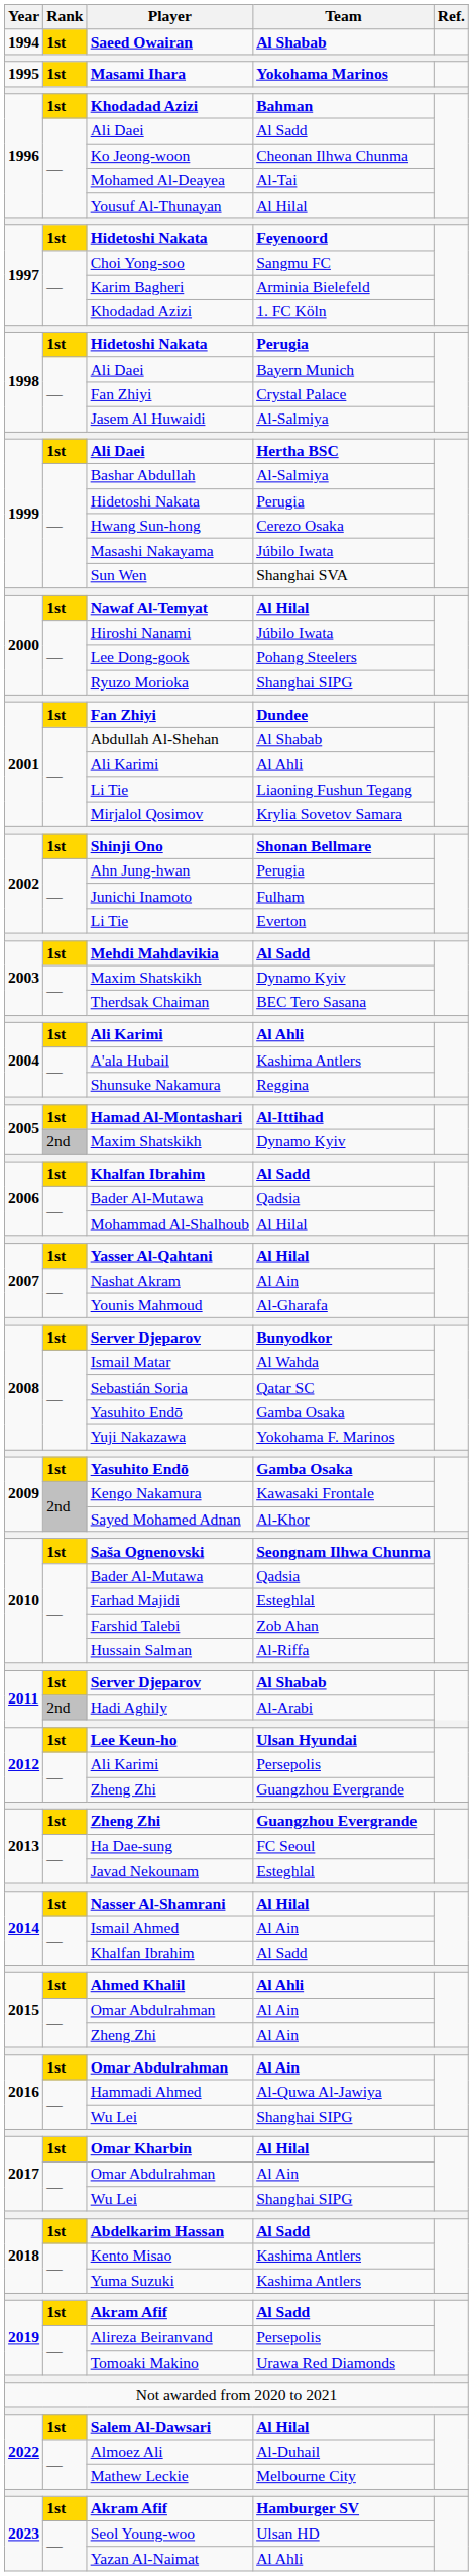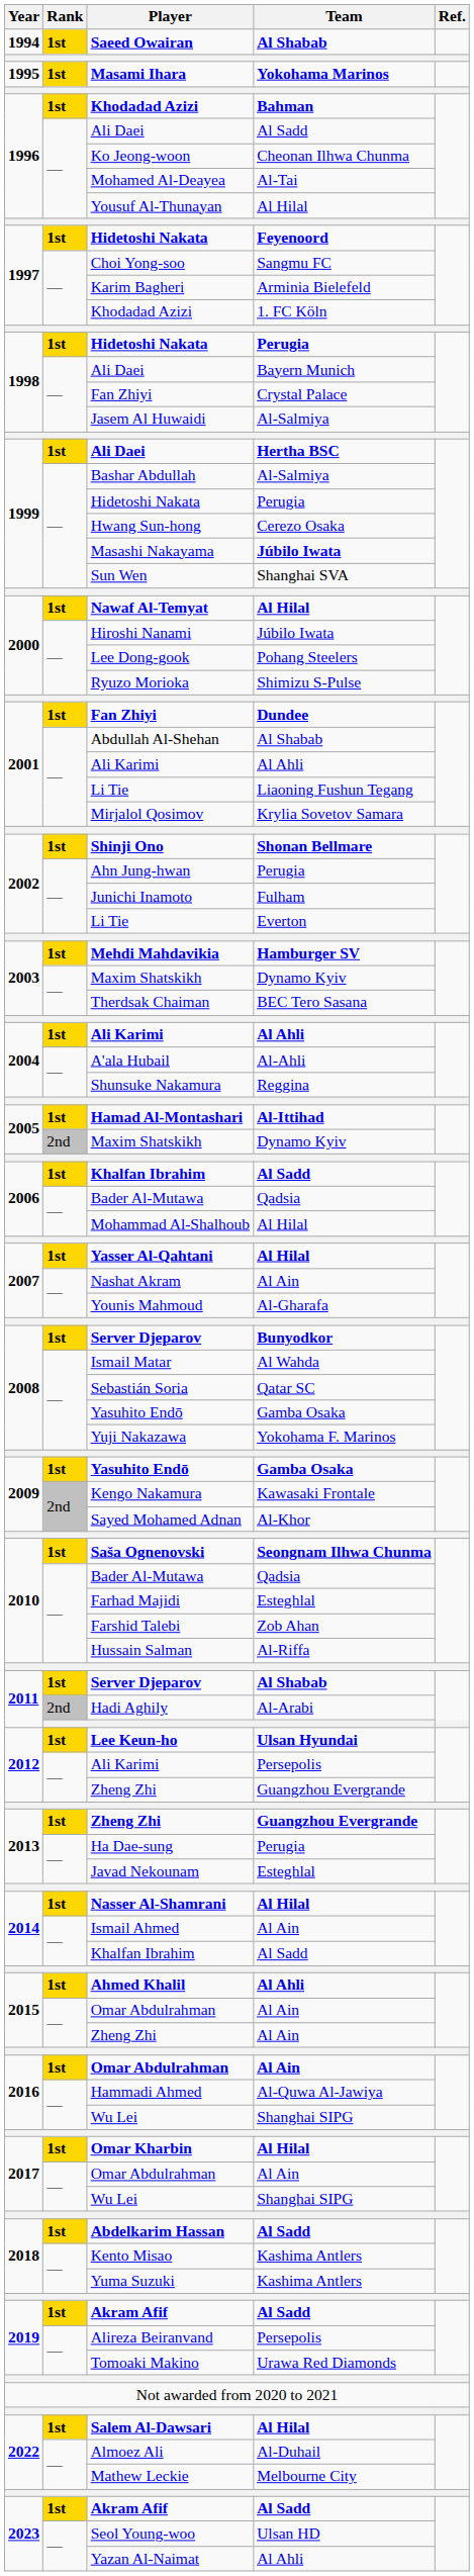 <table class="wikitable">
 <tr>
 <th>Year</th>
 <th>Rank</th>
 <th>Player</th>
 <th>Team</th>
 <th>Ref.</th>
 </tr>
 <tr>
 <td><strong>1994</strong></td>
 <td scope=col style="background-color: gold"><strong>1st</strong></td>
 <td> <strong><a href='#'>Saeed Owairan</a></strong></td>
 <td> <strong><a href='#'>Al Shabab</a></strong></td>
 <td></td>
 </tr>
 <tr>
 <th colspan="5"></th>
 </tr>
 <tr>
 <td><strong>1995</strong></td>
 <td scope=col style="background-color: gold"><strong>1st</strong></td>
 <td> <strong><a href='#'>Masami Ihara</a></strong></td>
 <td> <strong><a href='#'>Yokohama Marinos</a></strong></td>
 <td></td>
 </tr>
 <tr>
 <th colspan="5"></th>
 </tr>
 <tr>
 <td rowspan="5"><strong>1996</strong></td>
 <td scope=col style="background-color: gold"><strong>1st</strong></td>
 <td> <strong><a href='#'>Khodadad Azizi</a></strong></td>
 <td> <strong><a href='#'>Bahman</a></strong></td>
 <td rowspan="5"></td>
 </tr>
 <tr>
 <td rowspan="4" scope="col">—</td>
 <td> <a href='#'>Ali Daei</a></td>
 <td> <a href='#'>Al Sadd</a></td>
 </tr>
 <tr>
 <td> <a href='#'>Ko Jeong-woon</a></td>
 <td> <a href='#'>Cheonan Ilhwa Chunma</a></td>
 </tr>
 <tr>
 <td> <a href='#'>Mohamed Al-Deayea</a></td>
 <td> <a href='#'>Al-Tai</a></td>
 </tr>
 <tr>
 <td> <a href='#'>Yousuf Al-Thunayan</a></td>
 <td> <a href='#'>Al Hilal</a></td>
 </tr>
 <tr>
 <th colspan="5"></th>
 </tr>
 <tr>
 <td rowspan="4"><strong>1997</strong></td>
 <td scope=col style="background-color: gold"><strong>1st</strong></td>
 <td> <strong><a href='#'>Hidetoshi Nakata</a></strong></td>
 <td> <strong><a href='#'>Feyenoord</a></strong></td>
 <td rowspan="4"></td>
 </tr>
 <tr>
 <td rowspan="3" scope="col">—</td>
 <td> <a href='#'>Choi Yong-soo</a></td>
 <td> <a href='#'>Sangmu FC</a></td>
 </tr>
 <tr>
 <td> <a href='#'>Karim Bagheri</a></td>
 <td> <a href='#'>Arminia Bielefeld</a></td>
 </tr>
 <tr>
 <td> <a href='#'>Khodadad Azizi</a></td>
 <td> <a href='#'>1. FC Köln</a></td>
 </tr>
 <tr>
 <th colspan="5"></th>
 </tr>
 <tr>
 <td rowspan="4"><strong>1998</strong></td>
 <td scope=col style="background-color: gold"><strong>1st</strong></td>
 <td> <strong><a href='#'>Hidetoshi Nakata</a></strong></td>
 <td> <strong><a href='#'>Perugia</a></strong></td>
 <td rowspan="4"></td>
 </tr>
 <tr>
 <td rowspan="3" scope="col">—</td>
 <td> <a href='#'>Ali Daei</a></td>
 <td> <a href='#'>Bayern Munich</a></td>
 </tr>
 <tr>
 <td> <a href='#'>Fan Zhiyi</a></td>
 <td> <a href='#'>Crystal Palace</a></td>
 </tr>
 <tr>
 <td> <a href='#'>Jasem Al Huwaidi</a></td>
 <td> <a href='#'>Al-Salmiya</a></td>
 </tr>
 <tr>
 <th colspan="5"></th>
 </tr>
 <tr>
 <td rowspan="6"><strong>1999</strong></td>
 <td scope=col style="background-color: gold"><strong>1st</strong></td>
 <td> <strong><a href='#'>Ali Daei</a></strong></td>
 <td> <strong><a href='#'>Hertha BSC</a></strong></td>
 <td rowspan="6"></td>
 </tr>
 <tr>
 <td scope=col rowspan="5">—</td>
 <td> <a href='#'>Bashar Abdullah</a></td>
 <td> <a href='#'>Al-Salmiya</a></td>
 </tr>
 <tr>
 <td> <a href='#'>Hidetoshi Nakata</a></td>
 <td> <a href='#'>Perugia</a></td>
 </tr>
 <tr>
 <td> <a href='#'>Hwang Sun-hong</a></td>
 <td> <a href='#'>Cerezo Osaka</a></td>
 </tr>
 <tr>
 <td> <a href='#'>Masashi Nakayama</a></td>
-<td> <a href='#'>Júbilo Iwata</a></td>
+<td><strong> <a href='#'>Júbilo Iwata</a></strong></td>
 </tr>
 <tr>
 <td> <a href='#'>Sun Wen</a></td>
 <td> Shanghai SVA</td>
 </tr>
 <tr>
 <th colspan="5"></th>
 </tr>
 <tr>
 <td rowspan="4"><strong>2000</strong></td>
 <td scope=col style="background-color: gold"><strong>1st</strong></td>
 <td> <strong><a href='#'>Nawaf Al-Temyat</a></strong></td>
 <td> <strong><a href='#'>Al Hilal</a></strong></td>
 <td rowspan="4"></td>
 </tr>
 <tr>
 <td scope=col rowspan="3">—</td>
 <td> <a href='#'>Hiroshi Nanami</a></td>
 <td> <a href='#'>Júbilo Iwata</a></td>
 </tr>
 <tr>
 <td> <a href='#'>Lee Dong-gook</a></td>
 <td> <a href='#'>Pohang Steelers</a></td>
 </tr>
 <tr>
 <td> <a href='#'>Ryuzo Morioka</a></td>
-<td> <a href='#'>Shanghai SIPG</a></td>
+<td> <a href='#'>Shimizu S-Pulse</a></td>
 </tr>
 <tr>
 <th colspan="5"></th>
 </tr>
 <tr>
 <td rowspan="5"><strong>2001</strong></td>
 <td scope=col style="background-color: gold"><strong>1st</strong></td>
 <td> <strong><a href='#'>Fan Zhiyi</a></strong></td>
 <td> <strong><a href='#'>Dundee</a></strong></td>
 <td rowspan="5"></td>
 </tr>
 <tr>
 <td rowspan="4" scope="col">—</td>
 <td> Abdullah Al-Shehan</td>
 <td> <a href='#'>Al Shabab</a></td>
 </tr>
 <tr>
 <td> <a href='#'>Ali Karimi</a></td>
 <td> <a href='#'>Al Ahli</a></td>
 </tr>
 <tr>
 <td> <a href='#'>Li Tie</a></td>
 <td> <a href='#'>Liaoning Fushun Tegang</a></td>
 </tr>
 <tr>
 <td> <a href='#'>Mirjalol Qosimov</a></td>
 <td> <a href='#'>Krylia Sovetov Samara</a></td>
 </tr>
 <tr>
 <th colspan="5"></th>
 </tr>
 <tr>
 <td rowspan="4"><strong>2002</strong></td>
 <td scope=col style="background-color: gold"><strong>1st</strong></td>
 <td> <strong><a href='#'>Shinji Ono</a></strong></td>
 <td> <strong><a href='#'>Shonan Bellmare</a></strong></td>
 <td rowspan="4"></td>
 </tr>
 <tr>
 <td scope=col rowspan="3">—</td>
 <td> <a href='#'>Ahn Jung-hwan</a></td>
 <td> <a href='#'>Perugia</a></td>
 </tr>
 <tr>
 <td> <a href='#'>Junichi Inamoto</a></td>
 <td> <a href='#'>Fulham</a></td>
 </tr>
 <tr>
 <td> <a href='#'>Li Tie</a></td>
 <td> <a href='#'>Everton</a></td>
 </tr>
 <tr>
 <th colspan="5"></th>
 </tr>
 <tr>
 <td rowspan="3"><strong>2003</strong></td>
 <td scope=col style="background-color: gold"><strong>1st</strong></td>
 <td> <strong><a href='#'>Mehdi Mahdavikia</a></strong></td>
-<td> <strong><a href='#'>Al Sadd</a></strong></td>
+<td> <strong><a href='#'>Hamburger SV</a></strong></td>
 <td rowspan="3"></td>
 </tr>
 <tr>
 <td scope=col rowspan="2">—</td>
 <td> <a href='#'>Maxim Shatskikh</a></td>
 <td> <a href='#'>Dynamo Kyiv</a></td>
 </tr>
 <tr>
 <td> <a href='#'>Therdsak Chaiman</a></td>
 <td> <a href='#'>BEC Tero Sasana</a></td>
 </tr>
 <tr>
 <th colspan="5"></th>
 </tr>
 <tr>
 <td rowspan="3"><strong>2004</strong></td>
 <td scope=col style="background-color: gold"><strong>1st</strong></td>
 <td> <strong><a href='#'>Ali Karimi</a></strong></td>
 <td> <strong><a href='#'>Al Ahli</a></strong></td>
 <td rowspan="3"></td>
 </tr>
 <tr>
 <td scope=col rowspan="2">—</td>
 <td> <a href='#'>A'ala Hubail</a></td>
-<td> <a href='#'>Kashima Antlers</a></td>
+<td> <a href='#'>Al-Ahli</a></td>
 </tr>
 <tr>
 <td> <a href='#'>Shunsuke Nakamura</a></td>
 <td> <a href='#'>Reggina</a></td>
 </tr>
 <tr>
 <th colspan="5"></th>
 </tr>
 <tr>
 <td rowspan="2"><strong>2005</strong></td>
 <td scope=col style="background-color: gold"><strong>1st</strong></td>
 <td> <strong><a href='#'>Hamad Al-Montashari</a></strong></td>
 <td> <strong><a href='#'>Al-Ittihad</a></strong></td>
 <td rowspan="2"></td>
 </tr>
 <tr>
 <td scope=col style="background-color: silver">2nd</td>
 <td> <a href='#'>Maxim Shatskikh</a></td>
 <td> <a href='#'>Dynamo Kyiv</a></td>
 </tr>
 <tr>
 <th colspan="5"></th>
 </tr>
 <tr>
 <td rowspan="3"><strong>2006</strong></td>
 <td scope=col style="background-color: gold"><strong>1st</strong></td>
 <td> <strong><a href='#'>Khalfan Ibrahim</a></strong></td>
 <td> <strong><a href='#'>Al Sadd</a></strong></td>
 <td rowspan="3"></td>
 </tr>
 <tr>
 <td scope=col rowspan="2">—</td>
 <td> <a href='#'>Bader Al-Mutawa</a></td>
 <td> <a href='#'>Qadsia</a></td>
 </tr>
 <tr>
 <td> <a href='#'>Mohammad Al-Shalhoub</a></td>
 <td> <a href='#'>Al Hilal</a></td>
 </tr>
 <tr>
 <th colspan="5"></th>
 </tr>
 <tr>
 <td rowspan="3"><strong>2007</strong></td>
 <td scope=col style="background-color: gold"><strong>1st</strong></td>
 <td> <strong><a href='#'>Yasser Al-Qahtani</a></strong></td>
 <td> <strong><a href='#'>Al Hilal</a></strong></td>
 <td rowspan="3"></td>
 </tr>
 <tr>
 <td scope=col rowspan="2">—</td>
 <td> <a href='#'>Nashat Akram</a></td>
 <td> <a href='#'>Al Ain</a></td>
 </tr>
 <tr>
 <td> <a href='#'>Younis Mahmoud</a></td>
 <td> <a href='#'>Al-Gharafa</a></td>
 </tr>
 <tr>
 <th colspan="5"></th>
 </tr>
 <tr>
 <td rowspan="5"><strong>2008</strong></td>
 <td scope=col style="background-color: gold"><strong>1st</strong></td>
 <td> <strong><a href='#'>Server Djeparov</a></strong></td>
 <td> <strong><a href='#'>Bunyodkor</a></strong></td>
 <td rowspan="5"></td>
 </tr>
 <tr>
 <td scope=col rowspan="4">—</td>
 <td> <a href='#'>Ismail Matar</a></td>
 <td> <a href='#'>Al Wahda</a></td>
 </tr>
 <tr>
 <td> <a href='#'>Sebastián Soria</a></td>
 <td> <a href='#'>Qatar SC</a></td>
 </tr>
 <tr>
 <td> <a href='#'>Yasuhito Endō</a></td>
 <td> <a href='#'>Gamba Osaka</a></td>
 </tr>
 <tr>
 <td> <a href='#'>Yuji Nakazawa</a></td>
 <td> <a href='#'>Yokohama F. Marinos</a></td>
 </tr>
 <tr>
 <th colspan="5"></th>
 </tr>
 <tr>
 <td rowspan="3"><strong>2009</strong></td>
 <td scope=col style="background-color: gold"><strong>1st</strong></td>
 <td> <strong><a href='#'>Yasuhito Endō</a></strong></td>
 <td> <strong><a href='#'>Gamba Osaka</a></strong></td>
 <td rowspan="3"></td>
 </tr>
 <tr>
 <td rowspan="2" scope=col style="background-color: silver">2nd</td>
 <td> <a href='#'>Kengo Nakamura</a></td>
 <td> <a href='#'>Kawasaki Frontale</a></td>
 </tr>
 <tr>
 <td> <a href='#'>Sayed Mohamed Adnan</a></td>
 <td> <a href='#'>Al-Khor</a></td>
 </tr>
 <tr>
 <th colspan="5"></th>
 </tr>
 <tr>
 <td rowspan="5"><strong>2010</strong></td>
 <td scope=col style="background-color: gold"><strong>1st</strong></td>
 <td> <strong><a href='#'>Saša Ognenovski</a></strong></td>
 <td> <strong><a href='#'>Seongnam Ilhwa Chunma</a></strong></td>
 <td rowspan="5"></td>
 </tr>
 <tr>
 <td rowspan="4" scope="col">—</td>
 <td> <a href='#'>Bader Al-Mutawa</a></td>
 <td> <a href='#'>Qadsia</a></td>
 </tr>
 <tr>
 <td> <a href='#'>Farhad Majidi</a></td>
 <td> <a href='#'>Esteghlal</a></td>
 </tr>
 <tr>
 <td> <a href='#'>Farshid Talebi</a></td>
 <td> <a href='#'>Zob Ahan</a></td>
 </tr>
 <tr>
 <td> <a href='#'>Hussain Salman</a></td>
 <td> <a href='#'>Al-Riffa</a></td>
 </tr>
 <tr>
 <th colspan="5"></th>
 </tr>
 <tr>
 <td rowspan="3"><strong><a href='#'>2011</a></strong></td>
 <td scope=col style="background-color: gold"><strong>1st</strong></td>
 <td> <strong><a href='#'>Server Djeparov</a></strong></td>
 <td> <strong><a href='#'>Al Shabab</a></strong></td>
 <td rowspan="3"></td>
 </tr>
 <tr>
 <td scope=col style="background-color: silver">2nd</td>
 <td> <a href='#'>Hadi Aghily</a></td>
 <td> <a href='#'>Al-Arabi</a></td>
 </tr>
 <tr>
 <th colspan="4"></th>
 </tr>
 <tr>
 <td rowspan="3"><strong><a href='#'>2012</a></strong></td>
 <td scope=col style="background-color: gold"><strong>1st</strong></td>
 <td> <strong><a href='#'>Lee Keun-ho</a></strong></td>
 <td> <strong><a href='#'>Ulsan Hyundai</a></strong></td>
 <td rowspan="3"></td>
 </tr>
 <tr>
 <td rowspan="2">—</td>
 <td> <a href='#'>Ali Karimi</a></td>
 <td> <a href='#'>Persepolis</a></td>
 </tr>
 <tr>
 <td> <a href='#'>Zheng Zhi</a></td>
 <td> <a href='#'>Guangzhou Evergrande</a></td>
 </tr>
 <tr>
 <th colspan="5"></th>
 </tr>
 <tr>
 <td rowspan="3"><strong>2013</strong></td>
 <td scope=col style="background-color: gold"><strong>1st</strong></td>
 <td> <strong><a href='#'>Zheng Zhi</a></strong></td>
 <td> <strong><a href='#'>Guangzhou Evergrande</a></strong></td>
 <td rowspan="3"></td>
 </tr>
 <tr>
 <td rowspan="2" scope="col">—</td>
 <td> <a href='#'>Ha Dae-sung</a></td>
-<td> <a href='#'>FC Seoul</a></td>
+<td> <a href='#'>Perugia</a></td>
 </tr>
 <tr>
 <td> <a href='#'>Javad Nekounam</a></td>
 <td> <a href='#'>Esteghlal</a></td>
 </tr>
 <tr>
 <th colspan="5"></th>
 </tr>
 <tr>
 <td rowspan="3"><strong><a href='#'>2014</a></strong></td>
 <td scope=col style="background-color: gold"><strong>1st</strong></td>
 <td> <strong><a href='#'>Nasser Al-Shamrani</a></strong></td>
 <td> <strong><a href='#'>Al Hilal</a></strong></td>
 <td rowspan="3"></td>
 </tr>
 <tr>
 <td scope=col rowspan="2">—</td>
 <td> <a href='#'>Ismail Ahmed</a></td>
 <td> <a href='#'>Al Ain</a></td>
 </tr>
 <tr>
 <td> <a href='#'>Khalfan Ibrahim</a></td>
 <td> <a href='#'>Al Sadd</a></td>
 </tr>
 <tr>
 <th colspan="5"></th>
 </tr>
 <tr>
 <td rowspan="3"><strong>2015</strong></td>
 <td scope=col style="background-color: gold"><strong>1st</strong></td>
 <td> <strong><a href='#'>Ahmed Khalil</a></strong></td>
 <td> <strong><a href='#'>Al Ahli</a></strong></td>
 <td rowspan="3"></td>
 </tr>
 <tr>
 <td scope=col rowspan="2">—</td>
 <td> <a href='#'>Omar Abdulrahman</a></td>
 <td> <a href='#'>Al Ain</a></td>
 </tr>
 <tr>
 <td> <a href='#'>Zheng Zhi</a></td>
 <td> <a href='#'>Al Ain</a></td>
 </tr>
 <tr>
 <th colspan="5"></th>
 </tr>
 <tr>
 <td rowspan="3"><strong>2016</strong></td>
 <td scope=col style="background-color: gold"><strong>1st</strong></td>
 <td> <strong><a href='#'>Omar Abdulrahman</a></strong></td>
 <td> <strong><a href='#'>Al Ain</a></strong></td>
 <td rowspan="3"></td>
 </tr>
 <tr>
 <td scope=col rowspan="2">—</td>
 <td> <a href='#'>Hammadi Ahmed</a></td>
 <td> <a href='#'>Al-Quwa Al-Jawiya</a></td>
 </tr>
 <tr>
 <td> <a href='#'>Wu Lei</a></td>
 <td> <a href='#'>Shanghai SIPG</a></td>
 </tr>
 <tr>
 <th colspan="5"></th>
 </tr>
 <tr>
 <td rowspan="3"><strong>2017</strong></td>
 <td scope=col style="background-color: gold"><strong>1st</strong></td>
 <td> <strong><a href='#'>Omar Kharbin</a></strong></td>
 <td> <strong><a href='#'>Al Hilal</a></strong></td>
 <td rowspan="3"></td>
 </tr>
 <tr>
 <td rowspan="2">—</td>
 <td> <a href='#'>Omar Abdulrahman</a></td>
 <td> <a href='#'>Al Ain</a></td>
 </tr>
 <tr>
 <td> <a href='#'>Wu Lei</a></td>
 <td> <a href='#'>Shanghai SIPG</a></td>
 </tr>
 <tr>
 <th colspan="5"></th>
 </tr>
 <tr>
 <td rowspan="3"><strong>2018</strong></td>
 <td scope=col style="background-color: gold"><strong>1st</strong></td>
 <td> <strong><a href='#'>Abdelkarim Hassan</a></strong></td>
 <td> <strong><a href='#'>Al Sadd</a></strong></td>
 <td rowspan="3"></td>
 </tr>
 <tr>
 <td scope=col rowspan="2">—</td>
 <td> <a href='#'>Kento Misao</a></td>
 <td> <a href='#'>Kashima Antlers</a></td>
 </tr>
 <tr>
 <td> <a href='#'>Yuma Suzuki</a></td>
 <td> <a href='#'>Kashima Antlers</a></td>
 </tr>
 <tr>
 <th colspan="5"></th>
 </tr>
 <tr>
 <td rowspan="3"><strong><a href='#'>2019</a></strong></td>
 <td scope=col style="background-color: gold"><strong>1st</strong></td>
 <td> <strong><a href='#'>Akram Afif</a></strong></td>
 <td> <strong><a href='#'>Al Sadd</a></strong></td>
 <td rowspan="3"></td>
 </tr>
 <tr>
 <td rowspan="2">—</td>
 <td> <a href='#'>Alireza Beiranvand</a></td>
 <td> <a href='#'>Persepolis</a></td>
 </tr>
 <tr>
 <td> <a href='#'>Tomoaki Makino</a></td>
 <td> <a href='#'>Urawa Red Diamonds</a></td>
 </tr>
 <tr>
 <th colspan="5"></th>
 </tr>
 <tr>
 <td colspan="5" align="center">Not awarded from 2020 to 2021</td>
 </tr>
 <tr>
 <th colspan="5"></th>
 </tr>
 <tr>
 <td rowspan="3"><strong><a href='#'>2022</a></strong></td>
 <td scope=col style="background-color: gold"><strong>1st</strong></td>
 <td> <strong><a href='#'>Salem Al-Dawsari</a></strong></td>
 <td> <strong><a href='#'>Al Hilal</a></strong></td>
 <td rowspan="3"></td>
 </tr>
 <tr>
 <td rowspan="2">—</td>
 <td> <a href='#'>Almoez Ali</a></td>
 <td> <a href='#'>Al-Duhail</a></td>
 </tr>
 <tr>
 <td> <a href='#'>Mathew Leckie</a></td>
 <td> <a href='#'>Melbourne City</a></td>
 </tr>
 <tr>
 <th colspan="5"></th>
 </tr>
 <tr>
 <td rowspan="3"><strong><a href='#'>2023</a></strong></td>
 <td scope=col style="background-color: gold"><strong>1st</strong></td>
 <td> <strong><a href='#'>Akram Afif</a></strong></td>
-<td> <strong><a href='#'>Hamburger SV</a></strong></td>
+<td> <strong><a href='#'>Al Sadd</a></strong></td>
 <td rowspan="3"></td>
 </tr>
 <tr>
 <td rowspan="2">—</td>
 <td> <a href='#'>Seol Young-woo</a></td>
 <td> <a href='#'>Ulsan HD</a></td>
 </tr>
 <tr>
 <td> <a href='#'>Yazan Al-Naimat</a></td>
 <td> <a href='#'>Al Ahli</a></td>
 </tr>
 </table>
